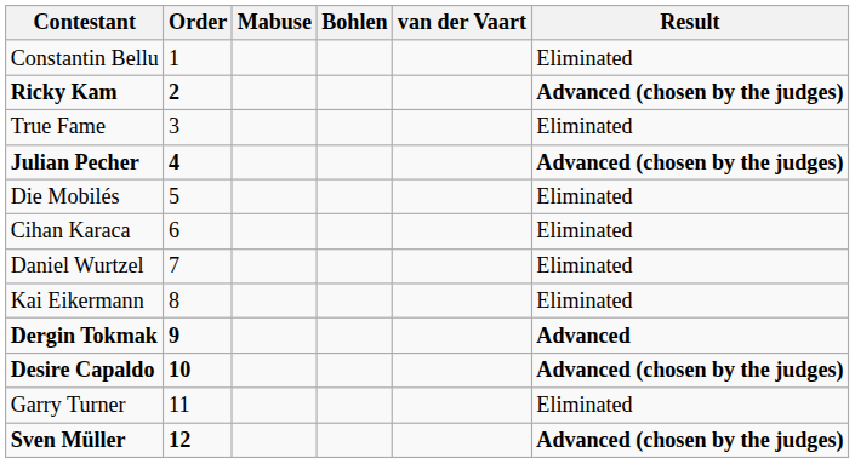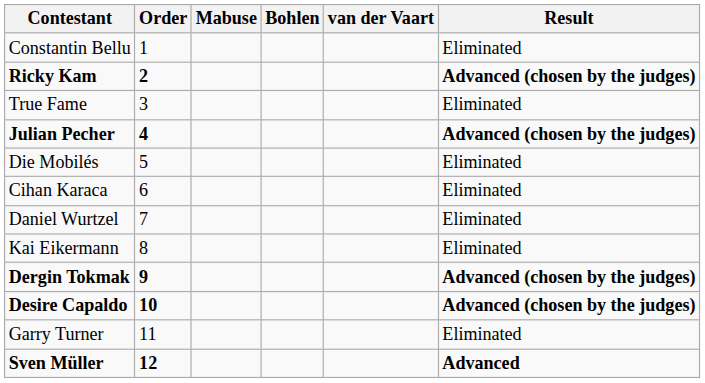 <table class="wikitable">
 <tr>
 <th>Contestant</th>
 <th>Order</th>
 <th>Mabuse</th>
 <th>Bohlen</th>
 <th>van der Vaart</th>
 <th>Result</th>
 </tr>
 <tr>
 <td>Constantin Bellu</td>
 <td>1</td>
 <td></td>
 <td></td>
 <td></td>
 <td>Eliminated</td>
 </tr>
 <tr>
 <td><strong>Ricky Kam</strong></td>
 <td><strong>2</strong></td>
 <td></td>
 <td></td>
 <td></td>
 <td><strong>Advanced (chosen by the judges)</strong></td>
 </tr>
 <tr>
 <td>True Fame</td>
 <td>3</td>
 <td></td>
 <td></td>
 <td></td>
 <td>Eliminated</td>
 </tr>
 <tr>
 <td><strong>Julian Pecher</strong></td>
 <td><strong>4</strong></td>
 <td></td>
 <td></td>
 <td></td>
 <td><strong>Advanced (chosen by the judges)</strong></td>
 </tr>
 <tr>
 <td>Die Mobilés</td>
 <td>5</td>
 <td></td>
 <td></td>
 <td></td>
 <td>Eliminated</td>
 </tr>
 <tr>
 <td>Cihan Karaca</td>
 <td>6</td>
 <td></td>
 <td></td>
 <td></td>
 <td>Eliminated</td>
 </tr>
 <tr>
 <td>Daniel Wurtzel</td>
 <td>7</td>
 <td></td>
 <td></td>
 <td></td>
 <td>Eliminated</td>
 </tr>
 <tr>
 <td>Kai Eikermann</td>
 <td>8</td>
 <td></td>
 <td></td>
 <td></td>
 <td>Eliminated</td>
 </tr>
 <tr>
 <td><strong>Dergin Tokmak</strong></td>
 <td><strong>9</strong></td>
 <td></td>
 <td></td>
 <td></td>
-<td><strong>Advanced</strong></td>
+<td><strong>Advanced (chosen by the judges)</strong></td>
 </tr>
 <tr>
 <td><strong>Desire Capaldo</strong></td>
 <td><strong>10</strong></td>
 <td></td>
 <td></td>
 <td></td>
 <td><strong>Advanced (chosen by the judges)</strong></td>
 </tr>
 <tr>
 <td>Garry Turner</td>
 <td>11</td>
 <td></td>
 <td></td>
 <td></td>
 <td>Eliminated</td>
 </tr>
 <tr>
 <td><strong>Sven Müller</strong></td>
 <td><strong>12</strong></td>
 <td></td>
 <td></td>
 <td></td>
-<td><strong>Advanced (chosen by the judges)</strong></td>
+<td><strong>Advanced</strong></td>
 </tr>
 </table>
